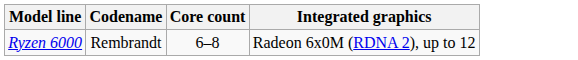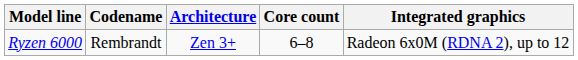 <table class="wikitable" style="text-align: center;">
 <tr>
 <th>Model line</th>
 <th>Codename</th>
+<th><a href='#'>Architecture</a></th>
 <th>Core count</th>
 <th>Integrated graphics</th>
 </tr>
 <tr>
 <td style="text-align: left;"><a href='#'><em>Ryzen 6000</em></a></td>
 <td>Rembrandt</td>
+<td><a href='#'>Zen 3+</a></td>
 <td>6–8</td>
 <td>Radeon 6x0M (<a href='#'>RDNA 2</a>), up to 12 </td>
 </tr>
 </table>
